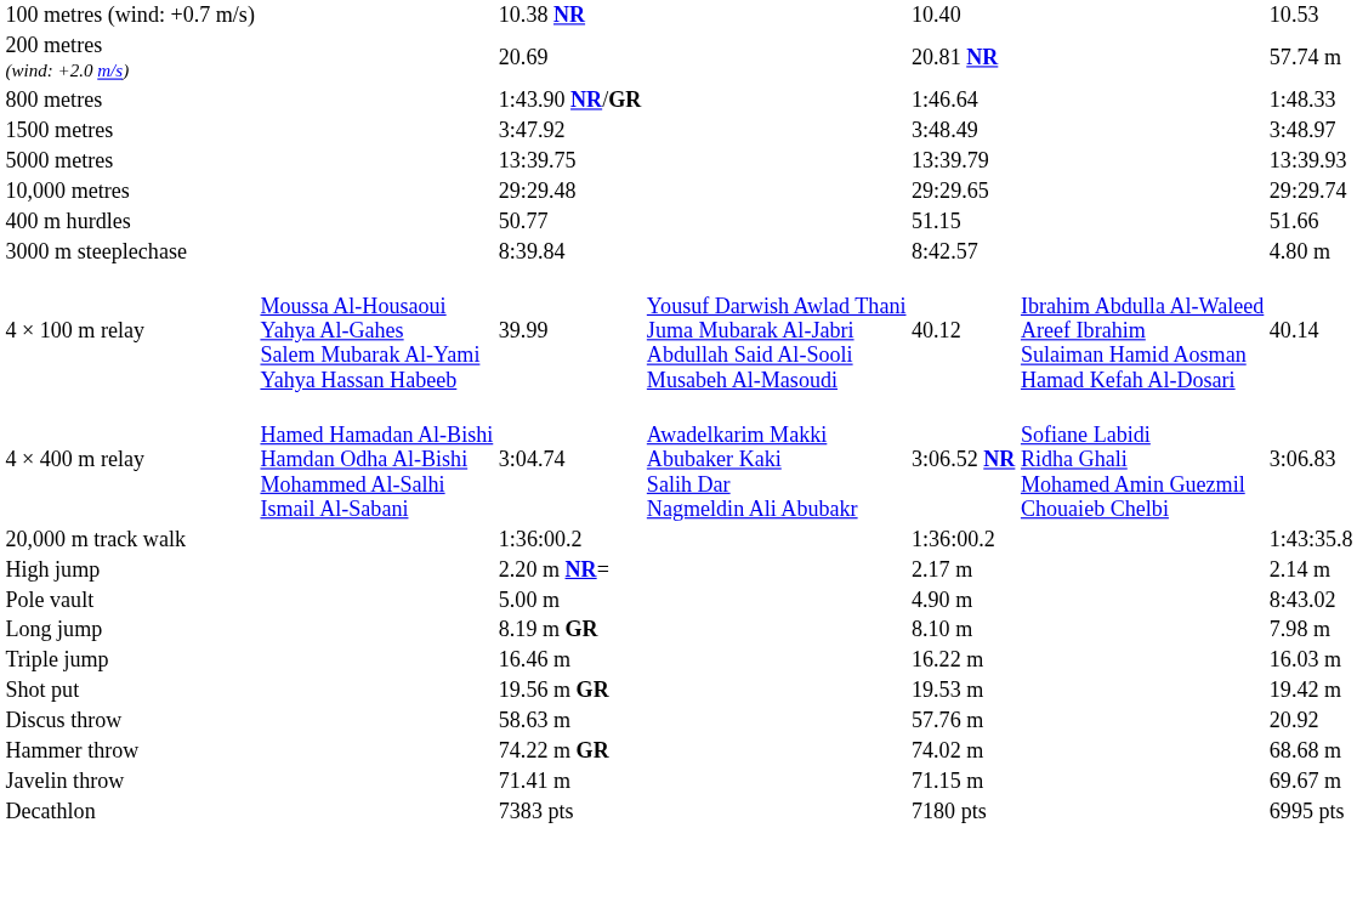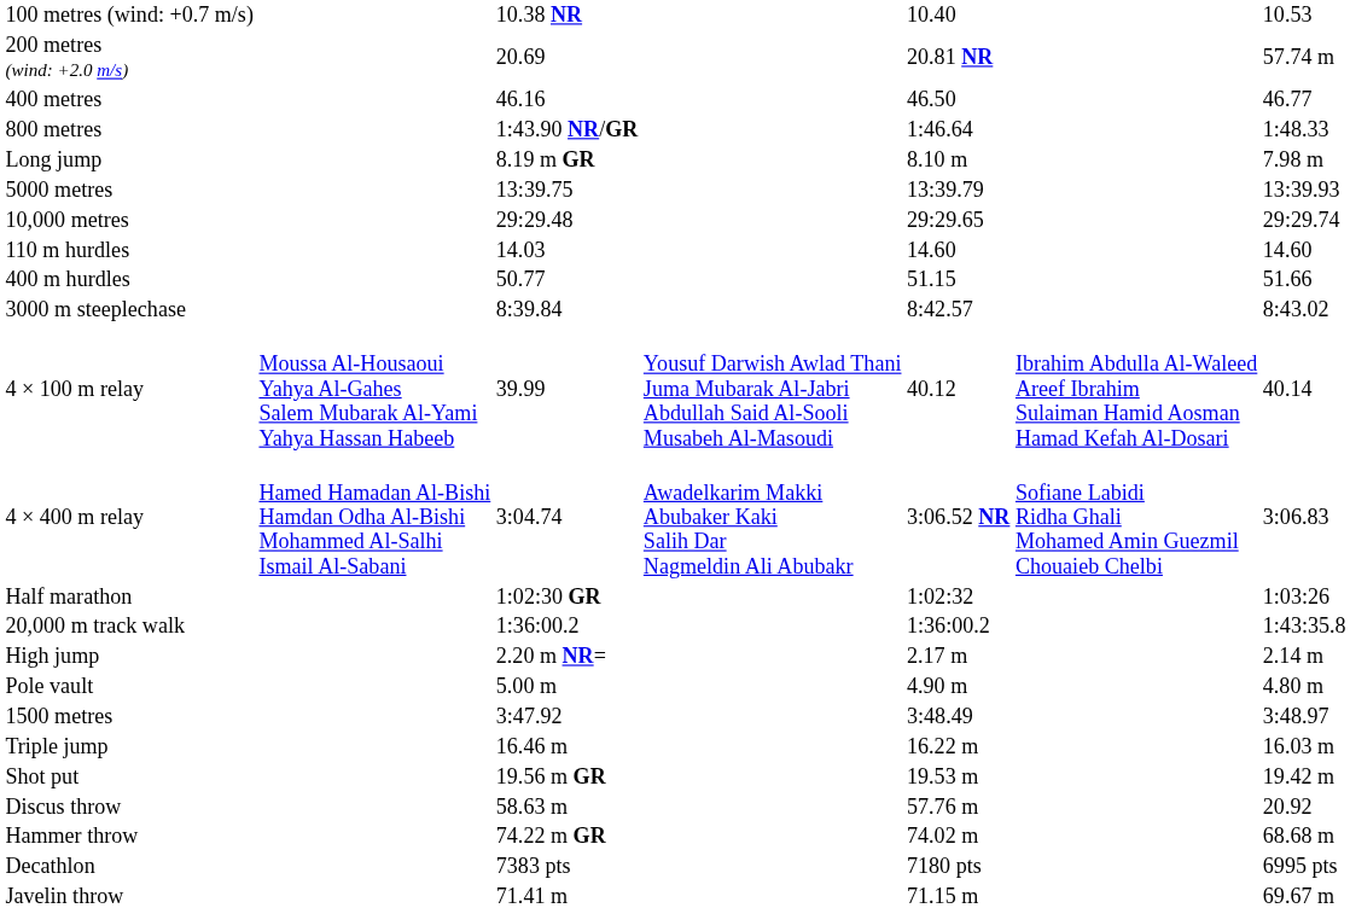 <table>
 <tr>
 <td>100 metres (wind: +0.7 m/s)</td>
 <td></td>
 <td>10.38 <strong><a href='#'>NR</a></strong></td>
 <td></td>
 <td>10.40</td>
 <td></td>
 <td>10.53</td>
 </tr>
 <tr>
 <td>200 metres<br><small><em>(wind: +2.0 <a href='#'>m/s</a>)</em></small></td>
 <td></td>
 <td>20.69</td>
 <td></td>
 <td>20.81 <strong><a href='#'>NR</a></strong></td>
 <td></td>
 <td>57.74 m</td>
 </tr>
 <tr>
+<td>400 metres</td>
+<td></td>
+<td>46.16</td>
+<td></td>
+<td>46.50</td>
+<td></td>
+<td>46.77</td>
+</tr>
+<tr>
 <td>800 metres</td>
 <td></td>
 <td>1:43.90 <strong><a href='#'>NR</a></strong>/<strong>GR</strong></td>
 <td></td>
 <td>1:46.64</td>
 <td></td>
 <td>1:48.33</td>
 </tr>
 <tr>
-<td>1500 metres</td>
+<td>Long jump</td>
 <td></td>
-<td>3:47.92</td>
+<td>8.19 m <strong>GR</strong></td>
 <td></td>
-<td>3:48.49</td>
+<td>8.10 m</td>
 <td></td>
-<td>3:48.97</td>
+<td>7.98 m</td>
 </tr>
 <tr>
 <td>5000 metres</td>
 <td></td>
 <td>13:39.75</td>
 <td></td>
 <td>13:39.79</td>
 <td></td>
 <td>13:39.93</td>
 </tr>
 <tr>
 <td>10,000 metres</td>
 <td></td>
 <td>29:29.48</td>
 <td></td>
 <td>29:29.65</td>
 <td></td>
 <td>29:29.74</td>
 </tr>
 <tr>
+<td>110 m hurdles</td>
+<td></td>
+<td>14.03</td>
+<td></td>
+<td>14.60</td>
+<td></td>
+<td>14.60</td>
+</tr>
+<tr>
 <td>400 m hurdles</td>
 <td></td>
 <td>50.77</td>
 <td></td>
 <td>51.15</td>
 <td></td>
 <td>51.66</td>
 </tr>
 <tr>
 <td>3000 m steeplechase</td>
 <td></td>
 <td>8:39.84</td>
 <td></td>
 <td>8:42.57</td>
 <td></td>
-<td>4.80 m</td>
+<td>8:43.02</td>
 </tr>
 <tr>
 <td>4 × 100 m relay</td>
 <td><br><a href='#'>Moussa Al-Housaoui</a><br><a href='#'>Yahya Al-Gahes</a><br><a href='#'>Salem Mubarak Al-Yami</a><br><a href='#'>Yahya Hassan Habeeb</a></td>
 <td>39.99</td>
 <td><br><a href='#'>Yousuf Darwish Awlad Thani</a><br><a href='#'>Juma Mubarak Al-Jabri</a><br><a href='#'>Abdullah Said Al-Sooli</a><br><a href='#'>Musabeh Al-Masoudi</a></td>
 <td>40.12</td>
 <td><br><a href='#'>Ibrahim Abdulla Al-Waleed</a><br><a href='#'>Areef Ibrahim</a><br><a href='#'>Sulaiman Hamid Aosman</a><br><a href='#'>Hamad Kefah Al-Dosari</a></td>
 <td>40.14</td>
 </tr>
 <tr>
 <td>4 × 400 m relay</td>
 <td><br><a href='#'>Hamed Hamadan Al-Bishi</a><br><a href='#'>Hamdan Odha Al-Bishi</a><br><a href='#'>Mohammed Al-Salhi</a><br><a href='#'>Ismail Al-Sabani</a></td>
 <td>3:04.74</td>
 <td><br><a href='#'>Awadelkarim Makki</a><br><a href='#'>Abubaker Kaki</a><br><a href='#'>Salih Dar</a><br><a href='#'>Nagmeldin Ali Abubakr</a></td>
 <td>3:06.52 <strong><a href='#'>NR</a></strong></td>
 <td><br><a href='#'>Sofiane Labidi</a><br><a href='#'>Ridha Ghali</a><br><a href='#'>Mohamed Amin Guezmil</a><br><a href='#'>Chouaieb Chelbi</a></td>
 <td>3:06.83</td>
+</tr>
+<tr>
+<td>Half marathon</td>
+<td></td>
+<td>1:02:30 <strong>GR</strong></td>
+<td></td>
+<td>1:02:32</td>
+<td></td>
+<td>1:03:26</td>
 </tr>
 <tr>
 <td>20,000 m track walk</td>
 <td></td>
 <td>1:36:00.2</td>
 <td></td>
 <td>1:36:00.2</td>
 <td></td>
 <td>1:43:35.8</td>
 </tr>
 <tr>
 <td>High jump</td>
 <td></td>
 <td>2.20 m <strong><a href='#'>NR</a></strong>=</td>
 <td></td>
 <td>2.17 m</td>
 <td><br></td>
 <td>2.14 m</td>
 </tr>
 <tr>
 <td>Pole vault</td>
 <td></td>
 <td>5.00 m</td>
 <td></td>
 <td>4.90 m</td>
 <td></td>
-<td>8:43.02</td>
+<td>4.80 m</td>
 </tr>
 <tr>
-<td>Long jump</td>
+<td>1500 metres</td>
 <td></td>
-<td>8.19 m <strong>GR</strong></td>
+<td>3:47.92</td>
 <td></td>
-<td>8.10 m</td>
+<td>3:48.49</td>
 <td></td>
-<td>7.98 m</td>
+<td>3:48.97</td>
 </tr>
 <tr>
 <td>Triple jump</td>
 <td></td>
 <td>16.46 m</td>
 <td></td>
 <td>16.22 m</td>
 <td></td>
 <td>16.03 m</td>
 </tr>
 <tr>
 <td>Shot put</td>
 <td></td>
 <td>19.56 m <strong>GR</strong></td>
 <td></td>
 <td>19.53 m</td>
 <td></td>
 <td>19.42 m</td>
 </tr>
 <tr>
 <td>Discus throw</td>
 <td></td>
 <td>58.63 m</td>
 <td></td>
 <td>57.76 m</td>
 <td></td>
 <td>20.92</td>
 </tr>
 <tr>
 <td>Hammer throw</td>
 <td></td>
 <td>74.22 m <strong>GR</strong></td>
 <td></td>
 <td>74.02 m</td>
 <td></td>
 <td>68.68 m</td>
 </tr>
 <tr>
+<td>Decathlon</td>
+<td></td>
+<td>7383 pts</td>
+<td></td>
+<td>7180 pts</td>
+<td></td>
+<td>6995 pts</td>
+</tr>
+<tr>
 <td>Javelin throw</td>
 <td></td>
 <td>71.41 m</td>
 <td></td>
 <td>71.15 m</td>
 <td></td>
 <td>69.67 m</td>
 </tr>
-<tr>
-<td>Decathlon</td>
-<td></td>
-<td>7383 pts</td>
-<td></td>
-<td>7180 pts</td>
-<td></td>
-<td>6995 pts</td>
-</tr>
 </table>
